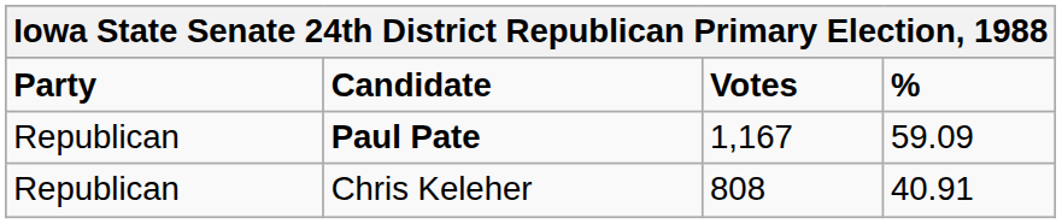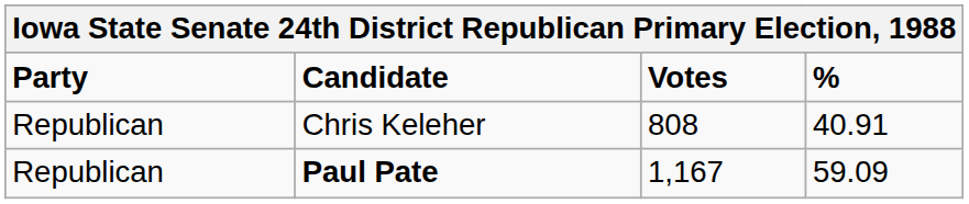 <table class="wikitable">
 <tr>
 <th colspan="4">Iowa State Senate 24th District Republican Primary Election, 1988</th>
 </tr>
 <tr>
 <td><strong>Party</strong></td>
 <td><strong>Candidate</strong></td>
 <td><strong>Votes</strong></td>
 <td><strong>%</strong></td>
 </tr>
 <tr>
 <td>Republican</td>
+<td>Chris Keleher</td>
+<td>808</td>
+<td>40.91</td>
+</tr>
+<tr>
+<td>Republican</td>
 <td><strong>Paul Pate</strong></td>
 <td>1,167</td>
 <td>59.09</td>
 </tr>
-<tr>
-<td>Republican</td>
-<td>Chris Keleher</td>
-<td>808</td>
-<td>40.91</td>
-</tr>
 </table>
